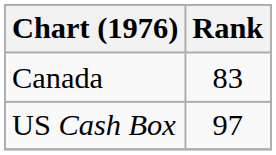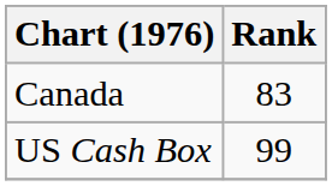 <table class="wikitable">
 <tr>
 <th>Chart (1976)</th>
 <th style="text-align:center;">Rank</th>
 </tr>
 <tr>
 <td>Canada </td>
 <td style="text-align:center;">83</td>
 </tr>
 <tr>
 <td>US <em>Cash Box</em> </td>
-<td style="text-align:center;">97</td>
+<td style="text-align:center;">99</td>
 </tr>
 <tr>
 </tr>
 </table>
